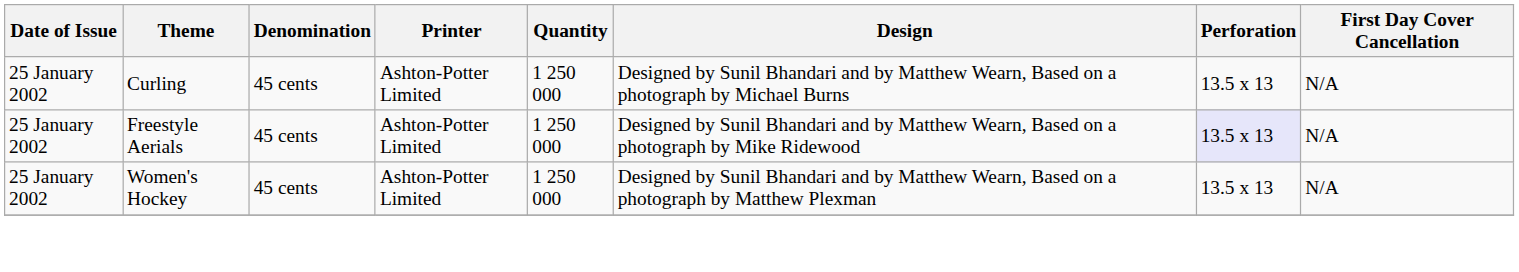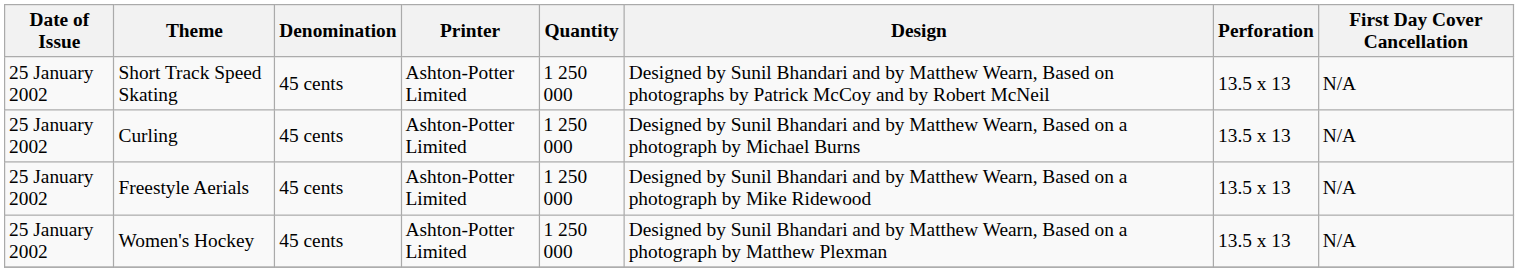 <table class="wikitable sortable">
 <tr>
 <th>Date of Issue</th>
 <th>Theme</th>
 <th>Denomination</th>
 <th>Printer</th>
 <th>Quantity</th>
 <th>Design</th>
 <th>Perforation</th>
 <th>First Day Cover Cancellation</th>
+</tr>
+<tr>
+<td>25 January 2002</td>
+<td>Short Track Speed Skating</td>
+<td>45 cents</td>
+<td>Ashton-Potter Limited</td>
+<td>1 250 000</td>
+<td>Designed by Sunil Bhandari and by Matthew Wearn, Based on photographs by Patrick McCoy and by Robert McNeil</td>
+<td>13.5 x 13</td>
+<td>N/A</td>
 </tr>
 <tr>
 <td>25 January 2002</td>
 <td>Curling</td>
 <td>45 cents</td>
 <td>Ashton-Potter Limited</td>
 <td>1 250 000</td>
 <td>Designed by Sunil Bhandari and by Matthew Wearn, Based on a photograph by Michael Burns</td>
 <td>13.5 x 13</td>
 <td>N/A</td>
 </tr>
 <tr>
 <td>25 January 2002</td>
 <td>Freestyle Aerials</td>
 <td>45 cents</td>
 <td>Ashton-Potter Limited</td>
 <td>1 250 000</td>
 <td>Designed by Sunil Bhandari and by Matthew Wearn, Based on a photograph by Mike Ridewood</td>
-<td style="background: lavender;">13.5 x 13</td>
+<td>13.5 x 13</td>
 <td>N/A</td>
 </tr>
 <tr>
 <td>25 January 2002</td>
 <td>Women's Hockey</td>
 <td>45 cents</td>
 <td>Ashton-Potter Limited</td>
 <td>1 250 000</td>
 <td>Designed by Sunil Bhandari and by Matthew Wearn, Based on a photograph by Matthew Plexman</td>
 <td>13.5 x 13</td>
 <td>N/A</td>
 </tr>
 <tr>
 </tr>
 </table>
